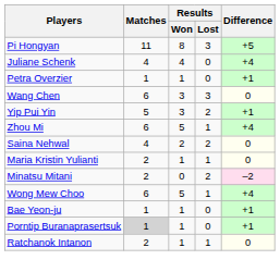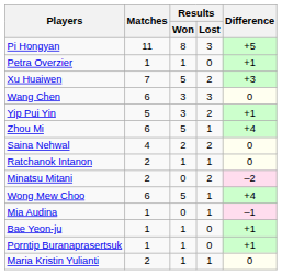 <table class=wikitable style="text-align:center; font-size:small">
 <tr>
 <th rowspan="2">Players</th>
 <th rowspan="2">Matches</th>
 <th colspan="2">Results</th>
 <th rowspan="2">Difference</th>
 </tr>
 <tr>
 <th>Won</th>
 <th>Lost</th>
 </tr>
 <tr>
 <td align="left"> <a href='#'>Pi Hongyan</a></td>
 <td>11</td>
 <td>8</td>
 <td>3</td>
 <td bgcolor="#ccffcc">+5</td>
 </tr>
 <tr>
-<td align="left"> <a href='#'>Juliane Schenk</a></td>
-<td>4</td>
-<td>4</td>
-<td>0</td>
-<td bgcolor="#ccffcc">+4</td>
-</tr>
-<tr>
 <td align="left"> <a href='#'>Petra Overzier</a></td>
 <td>1</td>
 <td>1</td>
 <td>0</td>
 <td bgcolor="#ccffcc">+1</td>
+</tr>
+<tr>
+<td align="left"> <a href='#'>Xu Huaiwen</a></td>
+<td>7</td>
+<td>5</td>
+<td>2</td>
+<td bgcolor="#ccffcc">+3</td>
 </tr>
 <tr>
 <td align="left"> <a href='#'>Wang Chen</a></td>
 <td>6</td>
 <td>3</td>
 <td>3</td>
 <td bgcolor="#fffff0">0</td>
 </tr>
 <tr>
 <td align="left"> <a href='#'>Yip Pui Yin</a></td>
 <td>5</td>
 <td>3</td>
 <td>2</td>
 <td bgcolor="#ccffcc">+1</td>
 </tr>
 <tr>
 <td align="left"> <a href='#'>Zhou Mi</a></td>
 <td>6</td>
 <td>5</td>
 <td>1</td>
 <td bgcolor="#ccffcc">+4</td>
 </tr>
 <tr>
 <td align="left"> <a href='#'>Saina Nehwal</a></td>
 <td>4</td>
 <td>2</td>
 <td>2</td>
 <td bgcolor="#fffff0">0</td>
 </tr>
 <tr>
-<td align="left"> <a href='#'>Maria Kristin Yulianti</a></td>
+<td align="left"> <a href='#'>Ratchanok Intanon</a></td>
 <td>2</td>
 <td>1</td>
 <td>1</td>
 <td bgcolor="#fffff0">0</td>
 </tr>
 <tr>
 <td align="left"> <a href='#'>Minatsu Mitani</a></td>
 <td>2</td>
 <td>0</td>
 <td>2</td>
 <td bgcolor="#ffddee">–2</td>
 </tr>
 <tr>
 <td align="left"> <a href='#'>Wong Mew Choo</a></td>
 <td>6</td>
 <td>5</td>
 <td>1</td>
 <td bgcolor="#ccffcc">+4</td>
 </tr>
 <tr>
+<td align="left"> <a href='#'>Mia Audina</a></td>
+<td>1</td>
+<td>0</td>
+<td>1</td>
+<td bgcolor="#ffddee">–1</td>
+</tr>
+<tr>
 <td align="left"> <a href='#'>Bae Yeon-ju</a></td>
 <td>1</td>
 <td>1</td>
 <td>0</td>
 <td bgcolor="#ccffcc">+1</td>
 </tr>
 <tr>
 <td align="left"> <a href='#'>Porntip Buranaprasertsuk</a></td>
-<td style="background: lightgrey;">1</td>
+<td>1</td>
 <td>1</td>
 <td>0</td>
 <td bgcolor="#ccffcc">+1</td>
 </tr>
 <tr>
-<td align="left"> <a href='#'>Ratchanok Intanon</a></td>
+<td align="left"> <a href='#'>Maria Kristin Yulianti</a></td>
 <td>2</td>
 <td>1</td>
 <td>1</td>
 <td bgcolor="#fffff0">0</td>
 </tr>
 </table>
